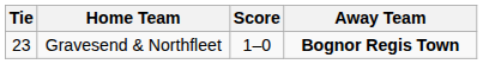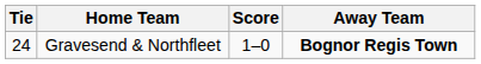 <table class="wikitable" style="text-align:center;">
 <tr>
 <th width=20>Tie</th>
 <th width=175>Home Team</th>
 <th width=20>Score</th>
 <th width=175>Away Team</th>
 </tr>
 <tr>
-<td>23</td>
+<td>24</td>
 <td>Gravesend & Northfleet</td>
 <td>1–0</td>
 <td><strong>Bognor Regis Town</strong></td>
 </tr>
 </table>
